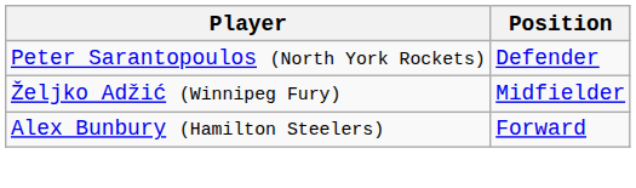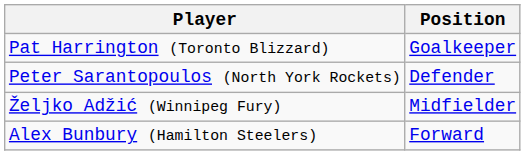 <table class="wikitable">
 <tr>
 <th>Player</th>
 <th>Position</th>
+</tr>
+<tr>
+<td>  <a href='#'>Pat Harrington</a> <small>(Toronto Blizzard)</small></td>
+<td><a href='#'>Goalkeeper</a></td>
 </tr>
 <tr>
 <td>  <a href='#'>Peter Sarantopoulos</a> <small>(North York Rockets)</small></td>
 <td><a href='#'>Defender</a></td>
 </tr>
 <tr>
 <td>  <a href='#'>Željko Adžić</a> <small>(Winnipeg Fury)</small></td>
 <td><a href='#'>Midfielder</a></td>
 </tr>
 <tr>
 <td>  <a href='#'>Alex Bunbury</a> <small>(Hamilton Steelers)</small></td>
 <td><a href='#'>Forward</a></td>
 </tr>
 </table>
